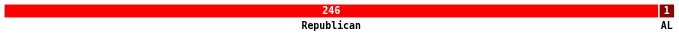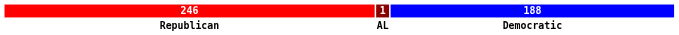 <table style="width:70%; text-align:center;">
 <tr style="color:white;">
 <td style="background:red; width:56.55%;"><strong>246</strong></td>
 <td style="background:darkred; width:0.23%;"><strong>1</strong></td>
+<td style="background:blue; width:43.22%;"><strong>188</strong></td>
 </tr>
 <tr>
 <td><span><strong>Republican</strong></span></td>
 <td><span><strong>AL</strong></span></td>
+<td><span><strong>Democratic</strong></span></td>
 </tr>
 </table>
